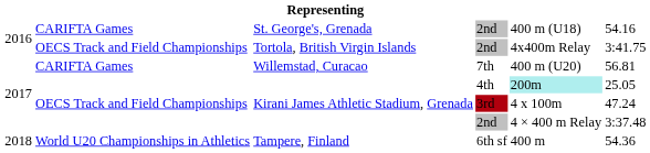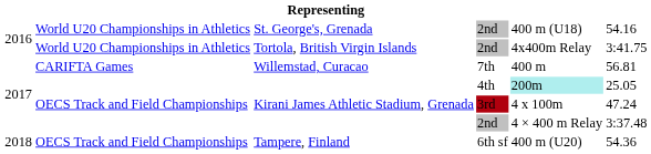 <table>
 <tr>
 <th colspan="6">Representing </th>
 </tr>
 <tr>
 <td rowspan=2>2016</td>
-<td><a href='#'>CARIFTA Games</a></td>
+<td><a href='#'>World U20 Championships in Athletics</a></td>
 <td><a href='#'>St. George's, Grenada</a></td>
 <td style="background:Silver;">2nd</td>
 <td>400 m (U18)</td>
 <td>54.16</td>
 </tr>
 <tr>
-<td><a href='#'>OECS Track and Field Championships</a></td>
+<td><a href='#'>World U20 Championships in Athletics</a></td>
 <td><a href='#'>Tortola</a>, <a href='#'>British Virgin Islands</a></td>
 <td style="background:SILVER;">2nd</td>
 <td>4x400m Relay</td>
 <td>3:41.75</td>
 </tr>
 <tr>
 <td rowspan=4>2017</td>
 <td><a href='#'>CARIFTA Games</a></td>
 <td><a href='#'>Willemstad, Curacao</a></td>
 <td>7th</td>
-<td>400 m (U20)</td>
+<td>400 m</td>
 <td>56.81</td>
 </tr>
 <tr>
 <td rowspan=3><a href='#'>OECS Track and Field Championships</a></td>
 <td rowspan=3><a href='#'>Kirani James Athletic Stadium</a>, <a href='#'>Grenada</a></td>
 <td bgcolor=>4th</td>
 <td style="background: paleturquoise;">200m</td>
 <td>25.05</td>
 </tr>
 <tr>
 <td bgcolor="Bronze">3rd</td>
 <td>4 x 100m</td>
 <td>47.24</td>
 </tr>
 <tr>
 <td bgcolor="SILVER">2nd</td>
 <td>4 × 400 m Relay</td>
 <td>3:37.48</td>
 </tr>
 <tr>
 <td rowspan=2>2018</td>
-<td><a href='#'>World U20 Championships in Athletics</a></td>
+<td><a href='#'>OECS Track and Field Championships</a></td>
 <td><a href='#'>Tampere</a>, <a href='#'>Finland</a></td>
 <td>6th sf</td>
-<td>400 m</td>
+<td>400 m (U20)</td>
 <td>54.36</td>
 </tr>
 </table>
